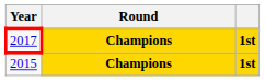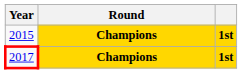 <table class="wikitable" style="text-align: center; font-size:90%">
 <tr>
 <th>Year</th>
 <th style="width:200px">Round</th>
 <th></th>
 </tr>
 <tr>
+<td><a href='#'>2015</a></td>
+<td bgcolor=Gold><strong>Champions</strong></td>
+<td bgcolor=Gold><strong>1st</strong></td>
+</tr>
+<tr>
 <td style="border: 3px solid red"><a href='#'>2017</a></td>
 <td bgcolor=Gold><strong>Champions</strong></td>
 <td bgcolor=Gold><strong>1st</strong></td>
 </tr>
-<tr>
-<td><a href='#'>2015</a></td>
-<td bgcolor=Gold><strong>Champions</strong></td>
-<td bgcolor=Gold><strong>1st</strong></td>
-</tr>
 </table>
